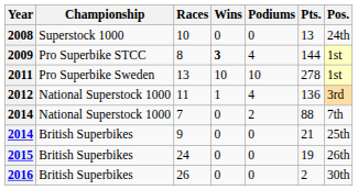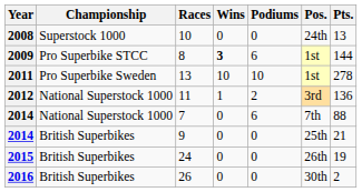 <table class="wikitable">
 <tr>
 <th>Year</th>
 <th>Championship</th>
 <th>Races</th>
 <th>Wins</th>
 <th>Podiums</th>
+<th>Pos.</th>
 <th>Pts.</th>
-<th>Pos.</th>
 </tr>
 <tr>
 <th>2008</th>
 <td>Superstock 1000</td>
 <td>10</td>
 <td>0</td>
 <td>0</td>
+<td>24th</td>
 <td>13</td>
-<td>24th</td>
 </tr>
 <tr>
 <th>2009</th>
 <td>Pro Superbike STCC</td>
 <td>8</td>
 <td><strong>3</strong></td>
-<td>4</td>
+<td>6</td>
+<td style="background:#ffffbf;">1st</td>
 <td>144</td>
-<td style="background:#ffffbf;">1st</td>
 </tr>
 <tr>
 <th>2011</th>
 <td>Pro Superbike Sweden</td>
 <td>13</td>
 <td>10</td>
 <td>10</td>
+<td style="background:#ffffbf;">1st</td>
 <td>278</td>
-<td style="background:#ffffbf;">1st</td>
 </tr>
 <tr>
 <th>2012</th>
 <td>National Superstock 1000</td>
 <td>11</td>
 <td>1</td>
-<td>4</td>
+<td>2</td>
+<td style="background:#FFDF9F;">3rd</td>
 <td>136</td>
-<td style="background:#FFDF9F;">3rd</td>
 </tr>
 <tr>
 <th columnspan=2>2014</th>
 <td>National Superstock 1000</td>
 <td>7</td>
 <td>0</td>
-<td>2</td>
+<td>6</td>
+<td>7th</td>
 <td>88</td>
-<td>7th</td>
 </tr>
 <tr>
 <th><a href='#'>2014</a></th>
 <td>British Superbikes</td>
 <td>9</td>
 <td>0</td>
 <td>0</td>
+<td>25th</td>
 <td>21</td>
-<td>25th</td>
 </tr>
 <tr>
 <th><a href='#'>2015</a></th>
 <td>British Superbikes</td>
 <td>24</td>
 <td>0</td>
 <td>0</td>
+<td>26th</td>
 <td>19</td>
-<td>26th</td>
 </tr>
 <tr>
 <th><a href='#'>2016</a></th>
 <td>British Superbikes</td>
 <td>26</td>
 <td>0</td>
 <td>0</td>
+<td>30th</td>
 <td>2</td>
-<td>30th</td>
 </tr>
 </table>
